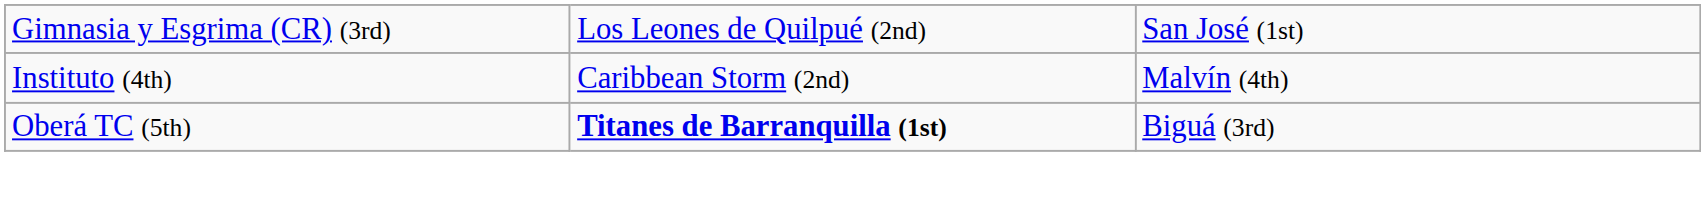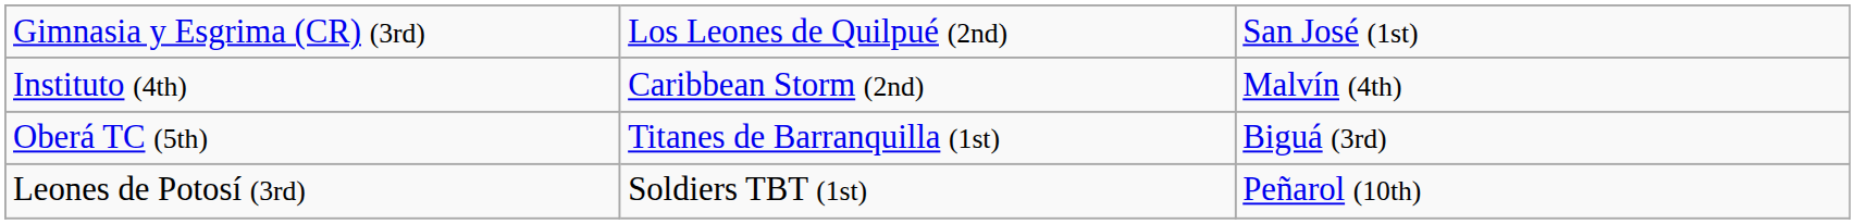 <table class="wikitable" width="100%">
 <tr>
 <td width="25%"> <a href='#'>Gimnasia y Esgrima (CR)</a> <small>(3rd)</small></td>
 <td width="25%"> <a href='#'>Los Leones de Quilpué</a> <small>(2nd)</small></td>
 <td width="25%"> <a href='#'>San José</a> <small>(1st)</small></td>
 </tr>
 <tr>
 <td> <a href='#'>Instituto</a> <small>(4th)</small></td>
 <td> <a href='#'>Caribbean Storm</a> <small>(2nd)</small></td>
 <td> <a href='#'>Malvín</a> <small>(4th)</small></td>
 </tr>
 <tr>
 <td> <a href='#'>Oberá TC</a> <small>(5th)</small></td>
-<td><strong> <a href='#'>Titanes de Barranquilla</a> <small>(1st)</small></strong></td>
+<td> <a href='#'>Titanes de Barranquilla</a> <small>(1st)</small></td>
 <td> <a href='#'>Biguá</a> <small>(3rd)</small></td>
 </tr>
+<tr>
+<td> Leones de Potosí <small>(3rd)</small></td>
+<td> Soldiers TBT <small>(1st)</small></td>
+<td> <a href='#'>Peñarol</a> <small>(10th)</small></td>
+</tr>
 </table>
